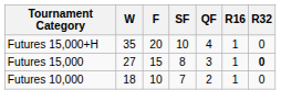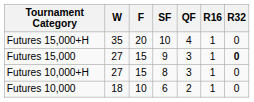 <table class="wikitable" style=text-align:center;>
 <tr>
 <th width=150>Tournament Category</th>
 <th width=30>W</th>
 <th width=30>F</th>
 <th width=30>SF</th>
 <th width=30>QF</th>
 <th width=30>R16</th>
 <th width=30>R32</th>
 </tr>
 <tr>
 <td align=left>Futures 15,000+H</td>
 <td>35</td>
 <td>20</td>
 <td>10</td>
 <td>4</td>
 <td>1</td>
 <td>0</td>
 </tr>
 <tr>
 <td align=left>Futures 15,000</td>
 <td>27</td>
 <td>15</td>
-<td>8</td>
+<td>9</td>
 <td>3</td>
 <td>1</td>
 <td><strong>0</strong></td>
 </tr>
 <tr>
+<td align=left>Futures 10,000+H</td>
+<td>27</td>
+<td>15</td>
+<td>8</td>
+<td>3</td>
+<td>1</td>
+<td>0</td>
+</tr>
+<tr>
 <td align=left>Futures 10,000</td>
 <td>18</td>
 <td>10</td>
-<td>7</td>
+<td>6</td>
 <td>2</td>
 <td>1</td>
 <td>0</td>
 </tr>
 </table>
